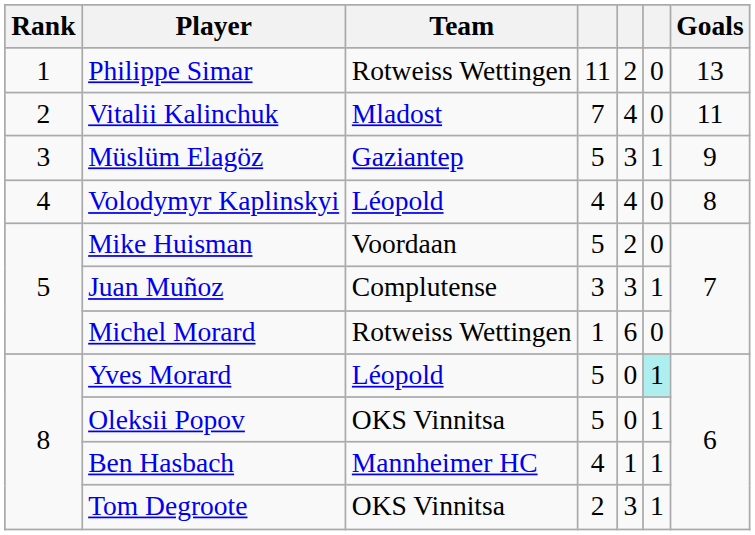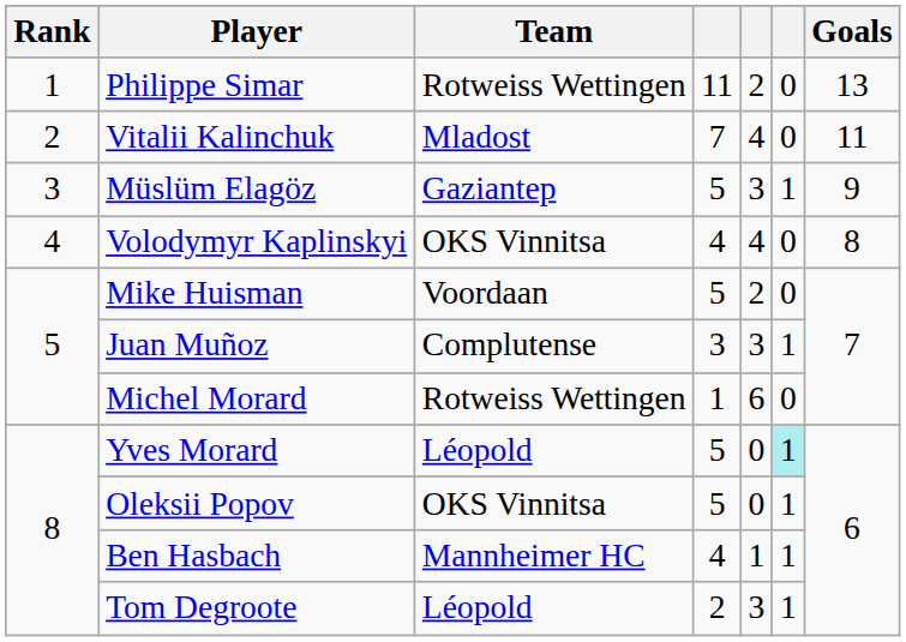 <table class="wikitable" style="text-align: center;">
 <tr>
 <th>Rank</th>
 <th>Player</th>
 <th>Team</th>
 <th></th>
 <th></th>
 <th></th>
 <th>Goals</th>
 </tr>
 <tr>
 <td>1</td>
 <td style="text-align: left;"> <a href='#'>Philippe Simar</a></td>
 <td style="text-align: left;"> Rotweiss Wettingen</td>
 <td>11</td>
 <td>2</td>
 <td>0</td>
 <td>13</td>
 </tr>
 <tr>
 <td>2</td>
 <td style="text-align: left;"> <a href='#'>Vitalii Kalinchuk</a></td>
 <td style="text-align: left;"> <a href='#'>Mladost</a></td>
 <td>7</td>
 <td>4</td>
 <td>0</td>
 <td>11</td>
 </tr>
 <tr>
 <td>3</td>
 <td style="text-align: left;"> <a href='#'>Müslüm Elagöz</a></td>
 <td style="text-align: left;"> <a href='#'>Gaziantep</a></td>
 <td>5</td>
 <td>3</td>
 <td>1</td>
 <td>9</td>
 </tr>
 <tr>
 <td>4</td>
 <td style="text-align: left;"> <a href='#'>Volodymyr Kaplinskyi</a></td>
-<td style="text-align: left;"> <a href='#'>Léopold</a></td>
+<td style="text-align: left;"> OKS Vinnitsa</td>
 <td>4</td>
 <td>4</td>
 <td>0</td>
 <td>8</td>
 </tr>
 <tr>
 <td rowspan=3>5</td>
 <td style="text-align: left;"> <a href='#'>Mike Huisman</a></td>
 <td style="text-align: left;"> Voordaan</td>
 <td>5</td>
 <td>2</td>
 <td>0</td>
 <td rowspan=3>7</td>
 </tr>
 <tr>
 <td style="text-align: left;"> <a href='#'>Juan Muñoz</a></td>
 <td style="text-align: left;"> Complutense</td>
 <td>3</td>
 <td>3</td>
 <td>1</td>
 </tr>
 <tr>
 <td style="text-align: left;"> <a href='#'>Michel Morard</a></td>
 <td style="text-align: left;"> Rotweiss Wettingen</td>
 <td>1</td>
 <td>6</td>
 <td>0</td>
 </tr>
 <tr>
 <td rowspan=4>8</td>
 <td style="text-align: left;"> <a href='#'>Yves Morard</a></td>
 <td style="text-align: left;"> <a href='#'>Léopold</a></td>
 <td>5</td>
 <td>0</td>
 <td style="background: paleturquoise;">1</td>
 <td rowspan=4>6</td>
 </tr>
 <tr>
 <td style="text-align: left;"> <a href='#'>Oleksii Popov</a></td>
 <td style="text-align: left;"> OKS Vinnitsa</td>
 <td>5</td>
 <td>0</td>
 <td>1</td>
 </tr>
 <tr>
 <td style="text-align: left;"> <a href='#'>Ben Hasbach</a></td>
 <td style="text-align: left;"> <a href='#'>Mannheimer HC</a></td>
 <td>4</td>
 <td>1</td>
 <td>1</td>
 </tr>
 <tr>
 <td style="text-align: left;"> <a href='#'>Tom Degroote</a></td>
-<td style="text-align: left;"> OKS Vinnitsa</td>
+<td style="text-align: left;"> <a href='#'>Léopold</a></td>
 <td>2</td>
 <td>3</td>
 <td>1</td>
 </tr>
 </table>
